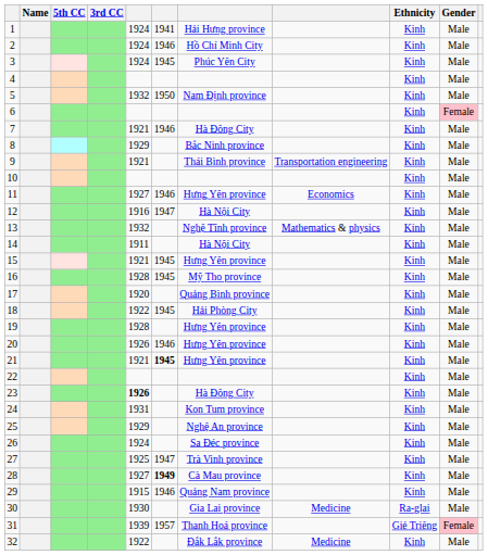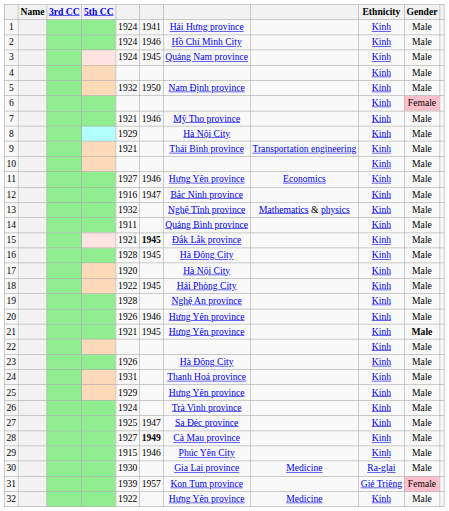 <table class="wikitable sortable" style=text-align:center>
 <tr>
 <th scope="col"></th>
 <th scope="col">Name</th>
+<th scope="col"><a href='#'>3rd CC</a></th>
 <th scope="col"><a href='#'>5th CC</a></th>
-<th scope="col"><a href='#'>3rd CC</a></th>
 <th scope="col"></th>
 <th scope="col"></th>
 <th scope="col"></th>
 <th scope="col"></th>
 <th scope="col">Ethnicity</th>
 <th scope="col">Gender</th>
 <th scope="col" class="unsortable"></th>
 </tr>
 <tr>
 <td>1</td>
 <th align="center" scope="row" style="font-weight:normal;"></th>
 <td bgcolor = LightGreen></td>
 <td bgcolor = LightGreen></td>
 <td>1924</td>
 <td>1941</td>
 <td><a href='#'>Hải Hưng province</a></td>
 <td></td>
 <td><a href='#'>Kinh</a></td>
 <td>Male</td>
 <td></td>
 </tr>
 <tr>
 <td>2</td>
 <th align="center" scope="row" style="font-weight:normal;"></th>
 <td bgcolor = LightGreen></td>
 <td bgcolor = LightGreen></td>
 <td>1924</td>
 <td>1946</td>
 <td><a href='#'>Hồ Chí Minh City</a></td>
 <td></td>
 <td><a href='#'>Kinh</a></td>
 <td>Male</td>
 <td></td>
 </tr>
 <tr>
 <td>3</td>
 <th align="center" scope="row" style="font-weight:normal;"></th>
+<td bgcolor = LightGreen></td>
 <td bgcolor = MistyRose></td>
-<td bgcolor = LightGreen></td>
 <td>1924</td>
 <td>1945</td>
-<td><a href='#'>Phúc Yên City</a></td>
+<td><a href='#'>Quảng Nam province</a></td>
 <td></td>
 <td><a href='#'>Kinh</a></td>
 <td>Male</td>
 <td></td>
 </tr>
 <tr>
 <td>4</td>
 <th align="center" scope="row" style="font-weight:normal;"></th>
+<td bgcolor = LightGreen></td>
 <td bgcolor = PeachPuff></td>
-<td bgcolor = LightGreen></td>
 <td></td>
 <td></td>
 <td></td>
 <td></td>
 <td><a href='#'>Kinh</a></td>
 <td>Male</td>
 <td></td>
 </tr>
 <tr>
 <td>5</td>
 <th align="center" scope="row" style="font-weight:normal;"></th>
+<td bgcolor = LightGreen></td>
 <td bgcolor = PeachPuff></td>
-<td bgcolor = LightGreen></td>
 <td>1932</td>
 <td>1950</td>
 <td><a href='#'>Nam Định province</a></td>
 <td></td>
 <td><a href='#'>Kinh</a></td>
 <td>Male</td>
 <td></td>
 </tr>
 <tr>
 <td>6</td>
 <th align="center" scope="row" style="font-weight:normal;"></th>
 <td bgcolor = LightGreen></td>
 <td bgcolor = LightGreen></td>
 <td></td>
 <td></td>
 <td></td>
 <td></td>
 <td><a href='#'>Kinh</a></td>
 <td style="background: Pink">Female</td>
 <td></td>
 </tr>
 <tr>
 <td>7</td>
 <th align="center" scope="row" style="font-weight:normal;"></th>
 <td bgcolor = LightGreen></td>
 <td bgcolor = LightGreen></td>
 <td>1921</td>
 <td>1946</td>
-<td><a href='#'>Hà Đông City</a></td>
+<td><a href='#'>Mỹ Tho province</a></td>
 <td></td>
 <td><a href='#'>Kinh</a></td>
 <td>Male</td>
 <td></td>
 </tr>
 <tr>
 <td>8</td>
 <th align="center" scope="row" style="font-weight:normal;"></th>
+<td bgcolor = LightGreen></td>
 <td bgcolor = #B2FFFF></td>
-<td bgcolor = LightGreen></td>
 <td>1929</td>
 <td></td>
-<td><a href='#'>Bắc Ninh province</a></td>
+<td><a href='#'>Hà Nội City</a></td>
 <td></td>
 <td><a href='#'>Kinh</a></td>
 <td>Male</td>
 <td></td>
 </tr>
 <tr>
 <td>9</td>
 <th align="center" scope="row" style="font-weight:normal;"></th>
+<td bgcolor = LightGreen></td>
 <td bgcolor = PeachPuff></td>
-<td bgcolor = LightGreen></td>
 <td>1921</td>
 <td></td>
 <td><a href='#'>Thái Bình province</a></td>
 <td><a href='#'>Transportation engineering</a></td>
 <td><a href='#'>Kinh</a></td>
 <td>Male</td>
 <td></td>
 </tr>
 <tr>
 <td>10</td>
 <th align="center" scope="row" style="font-weight:normal;"></th>
+<td bgcolor = LightGreen></td>
 <td bgcolor = PeachPuff></td>
-<td bgcolor = LightGreen></td>
 <td></td>
 <td></td>
 <td></td>
 <td></td>
 <td><a href='#'>Kinh</a></td>
 <td>Male</td>
 <td></td>
 </tr>
 <tr>
 <td>11</td>
 <th align="center" scope="row" style="font-weight:normal;"></th>
 <td bgcolor = LightGreen></td>
 <td bgcolor = LightGreen></td>
 <td>1927</td>
 <td>1946</td>
 <td><a href='#'>Hưng Yên province</a></td>
 <td><a href='#'>Economics</a></td>
 <td><a href='#'>Kinh</a></td>
 <td>Male</td>
 <td></td>
 </tr>
 <tr>
 <td>12</td>
 <th align="center" scope="row" style="font-weight:normal;"></th>
 <td bgcolor = LightGreen></td>
 <td bgcolor = LightGreen></td>
 <td>1916</td>
 <td>1947</td>
-<td><a href='#'>Hà Nội City</a></td>
+<td><a href='#'>Bắc Ninh province</a></td>
 <td></td>
 <td><a href='#'>Kinh</a></td>
 <td>Male</td>
 <td></td>
 </tr>
 <tr>
 <td>13</td>
 <th align="center" scope="row" style="font-weight:normal;"></th>
 <td bgcolor = LightGreen></td>
 <td bgcolor = LightGreen></td>
 <td>1932</td>
 <td></td>
 <td><a href='#'>Nghệ Tĩnh province</a></td>
 <td><a href='#'>Mathematics</a> & <a href='#'>physics</a></td>
 <td><a href='#'>Kinh</a></td>
 <td>Male</td>
 <td></td>
 </tr>
 <tr>
 <td>14</td>
 <th align="center" scope="row" style="font-weight:normal;"></th>
 <td bgcolor = LightGreen></td>
 <td bgcolor = LightGreen></td>
 <td>1911</td>
 <td></td>
-<td><a href='#'>Hà Nội City</a></td>
+<td><a href='#'>Quảng Bình province</a></td>
 <td></td>
 <td><a href='#'>Kinh</a></td>
 <td>Male</td>
 <td></td>
 </tr>
 <tr>
 <td>15</td>
 <th align="center" scope="row" style="font-weight:normal;"></th>
+<td bgcolor = LightGreen></td>
 <td bgcolor = MistyRose></td>
-<td bgcolor = LightGreen></td>
 <td>1921</td>
-<td>1945</td>
-<td><a href='#'>Hưng Yên province</a></td>
+<td><strong>1945</strong></td>
+<td><a href='#'>Đắk Lắk province</a></td>
 <td></td>
 <td><a href='#'>Kinh</a></td>
 <td>Male</td>
 <td></td>
 </tr>
 <tr>
 <td>16</td>
 <th align="center" scope="row" style="font-weight:normal;"></th>
 <td bgcolor = LightGreen></td>
 <td bgcolor = LightGreen></td>
 <td>1928</td>
 <td>1945</td>
-<td><a href='#'>Mỹ Tho province</a></td>
+<td><a href='#'>Hà Đông City</a></td>
 <td></td>
 <td><a href='#'>Kinh</a></td>
 <td>Male</td>
 <td></td>
 </tr>
 <tr>
 <td>17</td>
 <th align="center" scope="row" style="font-weight:normal;"></th>
+<td bgcolor = LightGreen></td>
 <td bgcolor = PeachPuff></td>
-<td bgcolor = LightGreen></td>
 <td>1920</td>
 <td></td>
-<td><a href='#'>Quảng Bình province</a></td>
+<td><a href='#'>Hà Nội City</a></td>
 <td></td>
 <td><a href='#'>Kinh</a></td>
 <td>Male</td>
 <td></td>
 </tr>
 <tr>
 <td>18</td>
 <th align="center" scope="row" style="font-weight:normal;"></th>
+<td bgcolor = LightGreen></td>
 <td bgcolor = PeachPuff></td>
-<td bgcolor = LightGreen></td>
 <td>1922</td>
 <td>1945</td>
 <td><a href='#'>Hải Phòng City</a></td>
 <td></td>
 <td><a href='#'>Kinh</a></td>
 <td>Male</td>
 <td></td>
 </tr>
 <tr>
 <td>19</td>
 <th align="center" scope="row" style="font-weight:normal;"></th>
 <td bgcolor = LightGreen></td>
 <td bgcolor = LightGreen></td>
 <td>1928</td>
 <td></td>
-<td><a href='#'>Hưng Yên province</a></td>
+<td><a href='#'>Nghệ An province</a></td>
 <td></td>
 <td><a href='#'>Kinh</a></td>
 <td>Male</td>
 <td></td>
 </tr>
 <tr>
 <td>20</td>
 <th align="center" scope="row" style="font-weight:normal;"></th>
 <td bgcolor = LightGreen></td>
 <td bgcolor = LightGreen></td>
 <td>1926</td>
 <td>1946</td>
 <td><a href='#'>Hưng Yên province</a></td>
 <td></td>
 <td><a href='#'>Kinh</a></td>
 <td>Male</td>
 <td></td>
 </tr>
 <tr>
 <td>21</td>
 <th align="center" scope="row" style="font-weight:normal;"></th>
 <td bgcolor = LightGreen></td>
 <td bgcolor = LightGreen></td>
 <td>1921</td>
-<td><strong>1945</strong></td>
+<td>1945</td>
 <td><a href='#'>Hưng Yên province</a></td>
 <td></td>
 <td><a href='#'>Kinh</a></td>
-<td>Male</td>
+<td><strong>Male</strong></td>
 <td></td>
 </tr>
 <tr>
 <td>22</td>
 <th align="center" scope="row" style="font-weight:normal;"></th>
+<td bgcolor = LightGreen></td>
 <td bgcolor = PeachPuff></td>
-<td bgcolor = LightGreen></td>
 <td></td>
 <td></td>
 <td></td>
 <td></td>
 <td><a href='#'>Kinh</a></td>
 <td>Male</td>
 <td></td>
 </tr>
 <tr>
 <td>23</td>
 <th align="center" scope="row" style="font-weight:normal;"></th>
 <td bgcolor = LightGreen></td>
 <td bgcolor = LightGreen></td>
-<td><strong>1926</strong></td>
+<td>1926</td>
 <td></td>
 <td><a href='#'>Hà Đông City</a></td>
 <td></td>
 <td><a href='#'>Kinh</a></td>
 <td>Male</td>
 <td></td>
 </tr>
 <tr>
 <td>24</td>
 <th align="center" scope="row" style="font-weight:normal;"></th>
+<td bgcolor = LightGreen></td>
 <td bgcolor = PeachPuff></td>
-<td bgcolor = LightGreen></td>
 <td>1931</td>
 <td></td>
-<td><a href='#'>Kon Tum province</a></td>
+<td><a href='#'>Thanh Hoá province</a></td>
 <td></td>
 <td><a href='#'>Kinh</a></td>
 <td>Male</td>
 <td></td>
 </tr>
 <tr>
 <td>25</td>
 <th align="center" scope="row" style="font-weight:normal;"></th>
+<td bgcolor = LightGreen></td>
 <td bgcolor = PeachPuff></td>
-<td bgcolor = LightGreen></td>
 <td>1929</td>
 <td></td>
-<td><a href='#'>Nghệ An province</a></td>
+<td><a href='#'>Hưng Yên province</a></td>
 <td></td>
 <td><a href='#'>Kinh</a></td>
 <td>Male</td>
 <td></td>
 </tr>
 <tr>
 <td>26</td>
 <th align="center" scope="row" style="font-weight:normal;"></th>
 <td bgcolor = LightGreen></td>
 <td bgcolor = LightGreen></td>
 <td>1924</td>
 <td></td>
-<td><a href='#'>Sa Đéc province</a></td>
+<td><a href='#'>Trà Vinh province</a></td>
 <td></td>
 <td><a href='#'>Kinh</a></td>
 <td>Male</td>
 <td></td>
 </tr>
 <tr>
 <td>27</td>
 <th align="center" scope="row" style="font-weight:normal;"></th>
 <td bgcolor = LightGreen></td>
 <td bgcolor = LightGreen></td>
 <td>1925</td>
 <td>1947</td>
-<td><a href='#'>Trà Vinh province</a></td>
+<td><a href='#'>Sa Đéc province</a></td>
 <td></td>
 <td><a href='#'>Kinh</a></td>
 <td>Male</td>
 <td></td>
 </tr>
 <tr>
 <td>28</td>
 <th align="center" scope="row" style="font-weight:normal;"></th>
 <td bgcolor = LightGreen></td>
 <td bgcolor = LightGreen></td>
 <td>1927</td>
 <td><strong>1949</strong></td>
 <td><a href='#'>Cà Mau province</a></td>
 <td></td>
 <td><a href='#'>Kinh</a></td>
 <td>Male</td>
 <td></td>
 </tr>
 <tr>
 <td>29</td>
 <th align="center" scope="row" style="font-weight:normal;"></th>
 <td bgcolor = LightGreen></td>
 <td bgcolor = LightGreen></td>
 <td>1915</td>
 <td>1946</td>
-<td><a href='#'>Quảng Nam province</a></td>
+<td><a href='#'>Phúc Yên City</a></td>
 <td></td>
 <td><a href='#'>Kinh</a></td>
 <td>Male</td>
 <td></td>
 </tr>
 <tr>
 <td>30</td>
 <th align="center" scope="row" style="font-weight:normal;"></th>
 <td bgcolor = LightGreen></td>
 <td bgcolor = LightGreen></td>
 <td>1930</td>
 <td></td>
 <td><a href='#'>Gia Lai province</a></td>
 <td><a href='#'>Medicine</a></td>
 <td><a href='#'>Ra-glai</a></td>
 <td>Male</td>
 <td></td>
 </tr>
 <tr>
 <td>31</td>
 <th align="center" scope="row" style="font-weight:normal;"></th>
 <td bgcolor = LightGreen></td>
 <td bgcolor = LightGreen></td>
 <td>1939</td>
 <td>1957</td>
-<td><a href='#'>Thanh Hoá province</a></td>
+<td><a href='#'>Kon Tum province</a></td>
 <td></td>
 <td><a href='#'>Giẻ Triêng</a></td>
 <td style="background: Pink">Female</td>
 <td></td>
 </tr>
 <tr>
 <td>32</td>
 <th align="center" scope="row" style="font-weight:normal;"></th>
 <td bgcolor = LightGreen></td>
 <td bgcolor = LightGreen></td>
 <td>1922</td>
 <td></td>
-<td><a href='#'>Đắk Lắk province</a></td>
+<td><a href='#'>Hưng Yên province</a></td>
 <td><a href='#'>Medicine</a></td>
 <td><a href='#'>Kinh</a></td>
 <td>Male</td>
 <td></td>
 </tr>
 </table>
